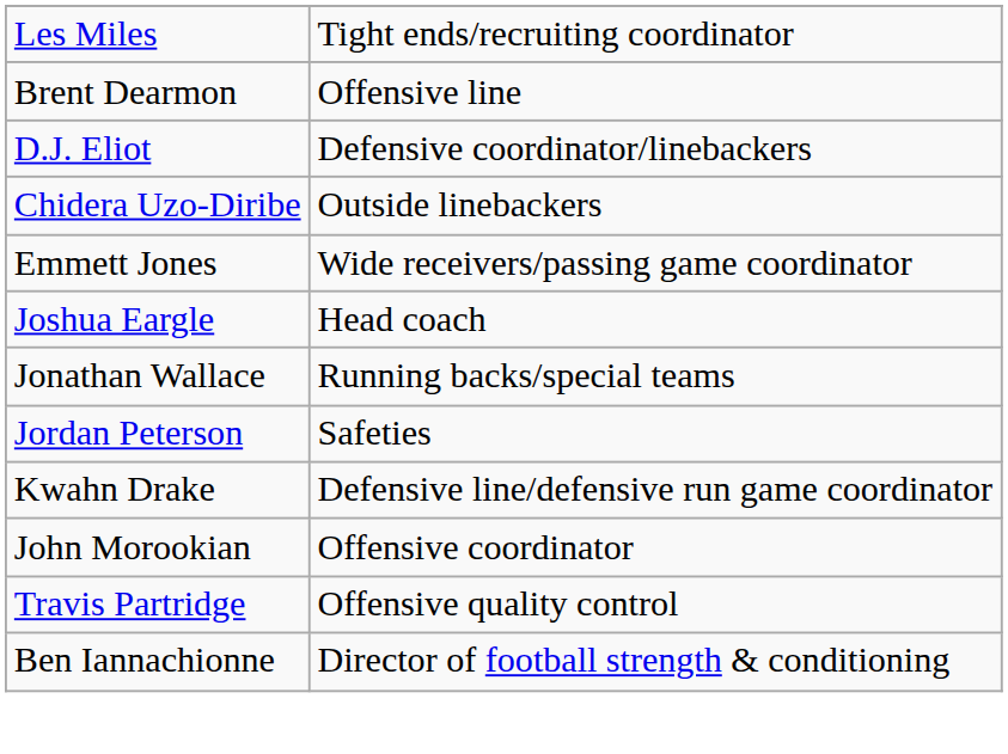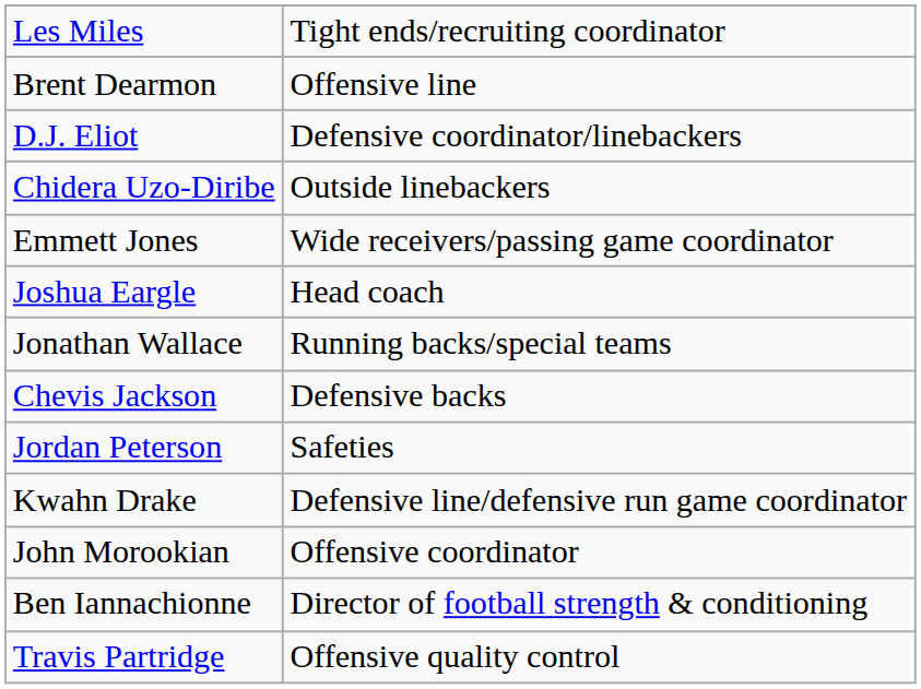 <table class="wikitable">
 <tr>
 </tr>
 <tr>
 <td><a href='#'>Les Miles</a></td>
 <td>Tight ends/recruiting coordinator</td>
 </tr>
 <tr>
 <td>Brent Dearmon</td>
 <td>Offensive line</td>
 </tr>
 <tr>
 <td><a href='#'>D.J. Eliot</a></td>
 <td>Defensive coordinator/linebackers</td>
 </tr>
 <tr>
 <td><a href='#'>Chidera Uzo-Diribe</a></td>
 <td>Outside linebackers</td>
 </tr>
 <tr>
 <td>Emmett Jones</td>
 <td>Wide receivers/passing game coordinator</td>
 </tr>
 <tr>
 <td><a href='#'>Joshua Eargle</a></td>
 <td>Head coach</td>
 </tr>
 <tr>
 <td>Jonathan Wallace</td>
 <td>Running backs/special teams</td>
 </tr>
 <tr>
+<td><a href='#'>Chevis Jackson</a></td>
+<td>Defensive backs</td>
+</tr>
+<tr>
 <td><a href='#'>Jordan Peterson</a></td>
 <td>Safeties</td>
 </tr>
 <tr>
 <td>Kwahn Drake</td>
 <td>Defensive line/defensive run game coordinator</td>
 </tr>
 <tr>
 <td>John Morookian</td>
 <td>Offensive coordinator</td>
 </tr>
 <tr>
+<td>Ben Iannachionne</td>
+<td>Director of <a href='#'>football strength</a> & conditioning</td>
+</tr>
+<tr>
 <td><a href='#'>Travis Partridge</a></td>
 <td>Offensive quality control</td>
 </tr>
-<tr>
-<td>Ben Iannachionne</td>
-<td>Director of <a href='#'>football strength</a> & conditioning</td>
-</tr>
 </table>
